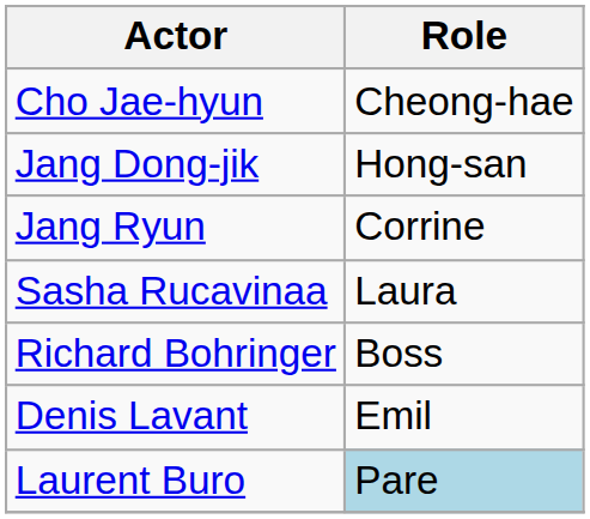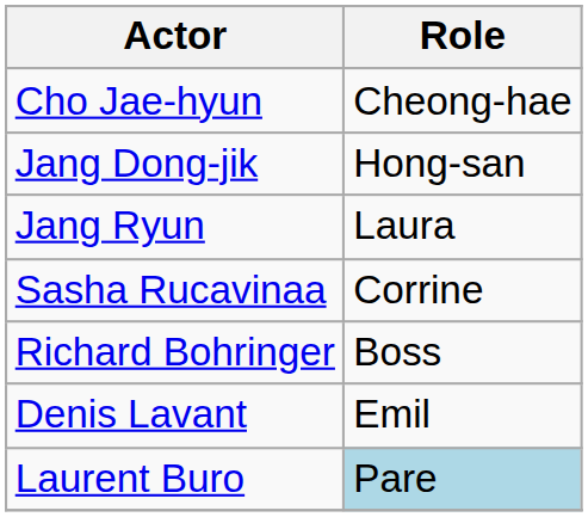 <table class="wikitable">
 <tr>
 <th>Actor</th>
 <th>Role</th>
 </tr>
 <tr>
 <td><a href='#'>Cho Jae-hyun</a></td>
 <td>Cheong-hae</td>
 </tr>
 <tr>
 <td><a href='#'>Jang Dong-jik</a></td>
 <td>Hong-san</td>
 </tr>
 <tr>
 <td><a href='#'>Jang Ryun</a></td>
-<td>Corrine</td>
+<td>Laura</td>
 </tr>
 <tr>
 <td><a href='#'>Sasha Rucavinaa</a></td>
-<td>Laura</td>
+<td>Corrine</td>
 </tr>
 <tr>
 <td><a href='#'>Richard Bohringer</a></td>
 <td>Boss</td>
 </tr>
 <tr>
 <td><a href='#'>Denis Lavant</a></td>
 <td>Emil</td>
 </tr>
 <tr>
 <td><a href='#'>Laurent Buro</a></td>
 <td style="background: lightblue;">Pare</td>
 </tr>
 <tr>
 </tr>
 </table>
